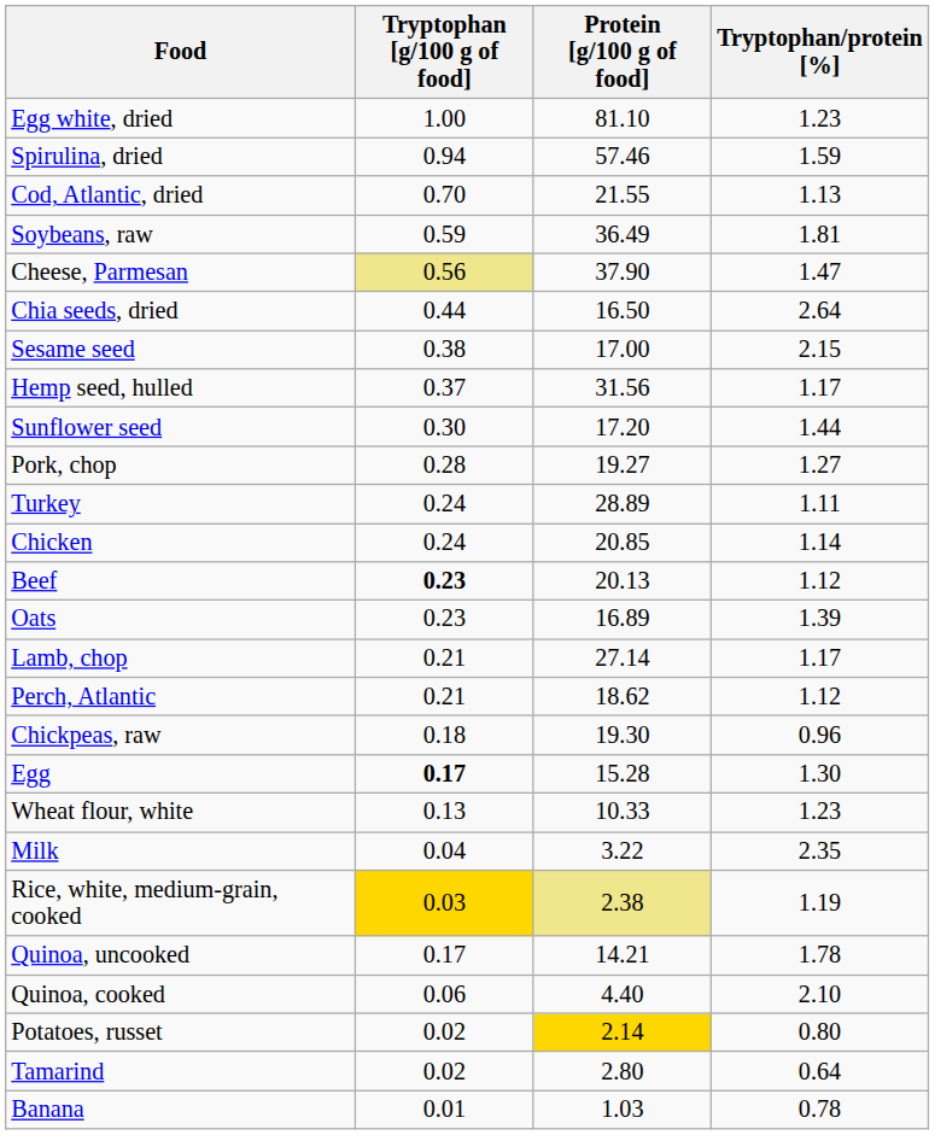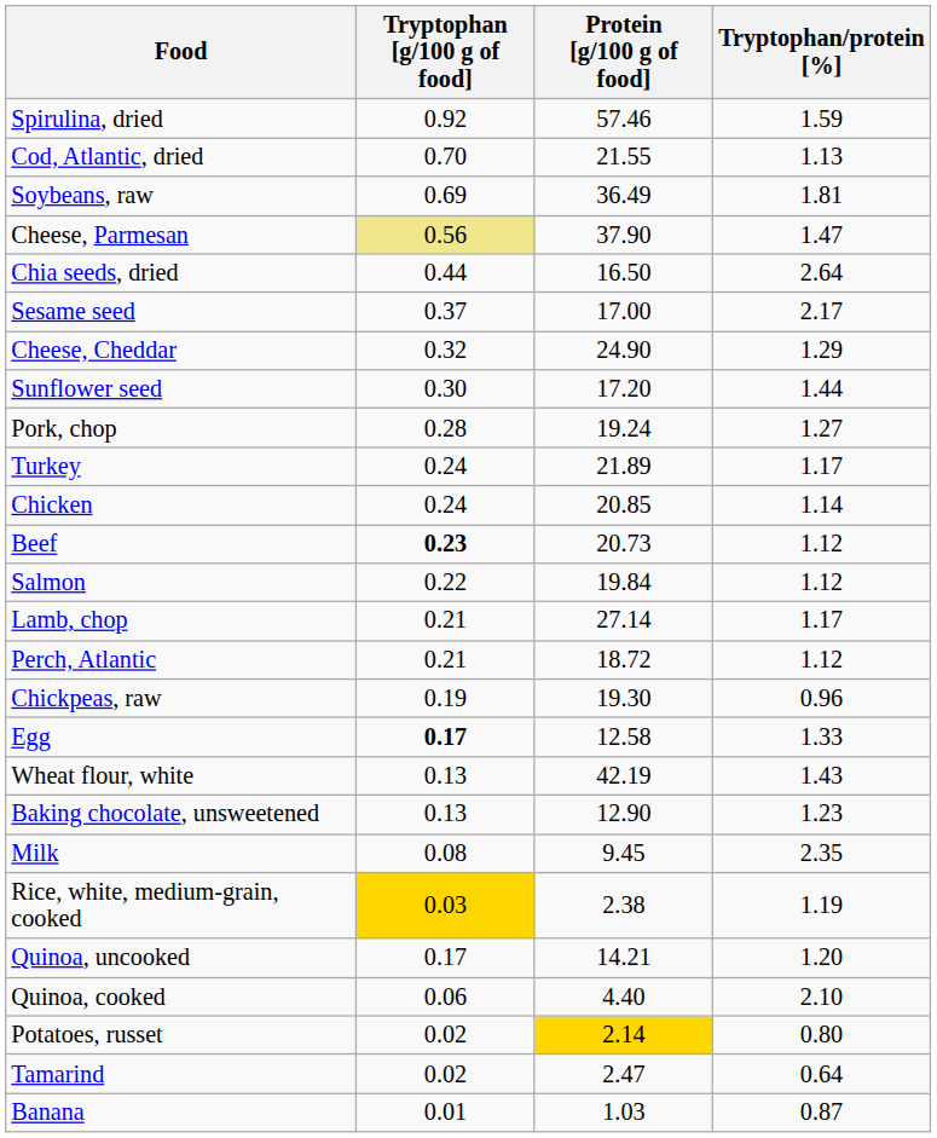 <table class="wikitable sortable" style="text-align: center;">
 <tr>
 <th scope="col">Food</th>
 <th scope="col">Tryptophan <br>[g/100 g of food]</th>
 <th scope="col">Protein <br>[g/100 g of food]</th>
 <th scope="col">Tryptophan/protein <br>[%]</th>
 </tr>
 <tr>
-<td style="text-align: left;"><a href='#'>Egg white</a>, dried</td>
-<td>1.00</td>
-<td>81.10</td>
-<td>1.23</td>
-</tr>
-<tr>
 <td style="text-align: left;"><a href='#'>Spirulina</a>, dried</td>
-<td>0.94</td>
+<td>0.92</td>
 <td>57.46</td>
 <td>1.59</td>
 </tr>
 <tr>
 <td style="text-align: left;"><a href='#'>Cod, Atlantic</a>, dried</td>
 <td>0.70</td>
 <td>21.55</td>
 <td>1.13</td>
 </tr>
 <tr>
 <td style="text-align: left;"><a href='#'>Soybeans</a>, raw</td>
-<td>0.59</td>
+<td>0.69</td>
 <td>36.49</td>
 <td>1.81</td>
 </tr>
 <tr>
 <td style="text-align: left;">Cheese, <a href='#'>Parmesan</a></td>
 <td style="background: khaki;">0.56</td>
 <td>37.90</td>
 <td>1.47</td>
 </tr>
 <tr>
 <td style="text-align: left;"><a href='#'>Chia seeds</a>, dried</td>
 <td>0.44</td>
 <td>16.50</td>
 <td>2.64</td>
 </tr>
 <tr>
 <td style="text-align: left;"><a href='#'>Sesame seed</a></td>
-<td>0.38</td>
+<td>0.37</td>
 <td>17.00</td>
-<td>2.15</td>
+<td>2.17</td>
 </tr>
 <tr>
-<td style="text-align: left;"><a href='#'>Hemp</a> seed, hulled</td>
-<td>0.37</td>
-<td>31.56</td>
-<td>1.17</td>
+<td style="text-align: left;"><a href='#'>Cheese, Cheddar</a></td>
+<td>0.32</td>
+<td>24.90</td>
+<td>1.29</td>
 </tr>
 <tr>
 <td style="text-align: left;"><a href='#'>Sunflower seed</a></td>
 <td>0.30</td>
 <td>17.20</td>
 <td>1.44</td>
 </tr>
 <tr>
 <td style="text-align: left;">Pork, chop</td>
 <td>0.28</td>
-<td>19.27</td>
+<td>19.24</td>
 <td>1.27</td>
 </tr>
 <tr>
 <td style="text-align: left;"><a href='#'>Turkey</a></td>
 <td>0.24</td>
-<td>28.89</td>
-<td>1.11</td>
+<td>21.89</td>
+<td>1.17</td>
 </tr>
 <tr>
 <td style="text-align: left;"><a href='#'>Chicken</a></td>
 <td>0.24</td>
 <td>20.85</td>
 <td>1.14</td>
 </tr>
 <tr>
 <td style="text-align: left;"><a href='#'>Beef</a></td>
 <td><strong>0.23</strong></td>
-<td>20.13</td>
+<td>20.73</td>
 <td>1.12</td>
 </tr>
 <tr>
-<td style="text-align: left;"><a href='#'>Oats</a></td>
-<td>0.23</td>
-<td>16.89</td>
-<td>1.39</td>
+<td style="text-align: left;"><a href='#'>Salmon</a></td>
+<td>0.22</td>
+<td>19.84</td>
+<td>1.12</td>
 </tr>
 <tr>
 <td style="text-align: left;"><a href='#'>Lamb, chop</a></td>
 <td>0.21</td>
 <td>27.14</td>
 <td>1.17</td>
 </tr>
 <tr>
 <td style="text-align: left;"><a href='#'>Perch, Atlantic</a></td>
 <td>0.21</td>
-<td>18.62</td>
+<td>18.72</td>
 <td>1.12</td>
 </tr>
 <tr>
 <td style="text-align: left;"><a href='#'>Chickpeas</a>, raw</td>
-<td>0.18</td>
+<td>0.19</td>
 <td>19.30</td>
 <td>0.96</td>
 </tr>
 <tr>
 <td style="text-align: left;"><a href='#'>Egg</a></td>
 <td><strong>0.17</strong></td>
-<td>15.28</td>
-<td>1.30</td>
+<td>12.58</td>
+<td>1.33</td>
 </tr>
 <tr>
 <td style="text-align: left;">Wheat flour, white</td>
 <td>0.13</td>
-<td>10.33</td>
+<td>42.19</td>
+<td>1.43</td>
+</tr>
+<tr>
+<td style="text-align: left;"><a href='#'>Baking chocolate</a>, unsweetened</td>
+<td>0.13</td>
+<td>12.90</td>
 <td>1.23</td>
 </tr>
 <tr>
 <td style="text-align: left;"><a href='#'>Milk</a></td>
-<td>0.04</td>
-<td>3.22</td>
+<td>0.08</td>
+<td>9.45</td>
 <td>2.35</td>
 </tr>
 <tr>
 <td style="text-align: left;">Rice, white, medium-grain, cooked</td>
 <td style="background: gold;">0.03</td>
-<td style="background: khaki;">2.38</td>
+<td>2.38</td>
 <td>1.19</td>
 </tr>
 <tr>
 <td style="text-align: left;"><a href='#'>Quinoa</a>, uncooked</td>
 <td>0.17</td>
 <td>14.21</td>
-<td>1.78</td>
+<td>1.20</td>
 </tr>
 <tr>
 <td style="text-align: left;">Quinoa, cooked</td>
 <td>0.06</td>
 <td>4.40</td>
 <td>2.10</td>
 </tr>
 <tr>
 <td style="text-align: left;">Potatoes, russet</td>
 <td>0.02</td>
 <td style="background: gold;">2.14</td>
 <td>0.80</td>
 </tr>
 <tr>
 <td style="text-align: left;"><a href='#'>Tamarind</a></td>
 <td>0.02</td>
-<td>2.80</td>
+<td>2.47</td>
 <td>0.64</td>
 </tr>
 <tr>
 <td style="text-align: left;"><a href='#'>Banana</a></td>
 <td>0.01</td>
 <td>1.03</td>
-<td>0.78</td>
+<td>0.87</td>
 </tr>
 </table>
